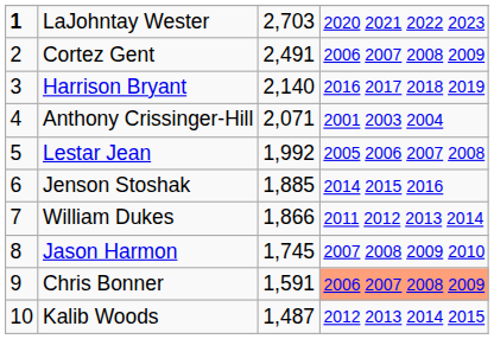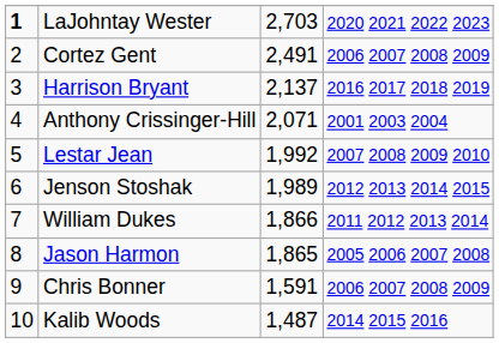 <table class="wikitable">
 <tr>
 </tr>
 <tr>
 <td><strong>1</strong></td>
 <td>LaJohntay Wester</td>
 <td>2,703</td>
 <td style="font-size:80%;"><a href='#'>2020</a> <a href='#'>2021</a> <a href='#'>2022</a> <a href='#'>2023</a></td>
 </tr>
 <tr>
 <td>2</td>
 <td>Cortez Gent</td>
 <td>2,491</td>
 <td style="font-size:80%;"><a href='#'>2006</a> <a href='#'>2007</a> <a href='#'>2008</a> <a href='#'>2009</a></td>
 </tr>
 <tr>
 <td>3</td>
 <td><a href='#'>Harrison Bryant</a></td>
-<td>2,140</td>
+<td>2,137</td>
 <td style="font-size:80%;"><a href='#'>2016</a> <a href='#'>2017</a> <a href='#'>2018</a> <a href='#'>2019</a></td>
 </tr>
 <tr>
 <td>4</td>
 <td>Anthony Crissinger-Hill</td>
 <td>2,071</td>
 <td style="font-size:80%;"><a href='#'>2001</a> <a href='#'>2003</a> <a href='#'>2004</a></td>
 </tr>
 <tr>
 <td>5</td>
 <td><a href='#'>Lestar Jean</a></td>
 <td>1,992</td>
-<td style="font-size:80%;"><a href='#'>2005</a> <a href='#'>2006</a> <a href='#'>2007</a> <a href='#'>2008</a></td>
+<td style="font-size:80%;"><a href='#'>2007</a> <a href='#'>2008</a> <a href='#'>2009</a> <a href='#'>2010</a></td>
 </tr>
 <tr>
 <td>6</td>
 <td>Jenson Stoshak</td>
-<td>1,885</td>
-<td style="font-size:80%;"><a href='#'>2014</a> <a href='#'>2015</a> <a href='#'>2016</a></td>
+<td>1,989</td>
+<td style="font-size:80%;"><a href='#'>2012</a> <a href='#'>2013</a> <a href='#'>2014</a> <a href='#'>2015</a></td>
 </tr>
 <tr>
 <td>7</td>
 <td>William Dukes</td>
 <td>1,866</td>
 <td style="font-size:80%;"><a href='#'>2011</a> <a href='#'>2012</a> <a href='#'>2013</a> <a href='#'>2014</a></td>
 </tr>
 <tr>
 <td>8</td>
 <td><a href='#'>Jason Harmon</a></td>
-<td>1,745</td>
-<td style="font-size:80%;"><a href='#'>2007</a> <a href='#'>2008</a> <a href='#'>2009</a> <a href='#'>2010</a></td>
+<td>1,865</td>
+<td style="font-size:80%;"><a href='#'>2005</a> <a href='#'>2006</a> <a href='#'>2007</a> <a href='#'>2008</a></td>
 </tr>
 <tr>
 <td>9</td>
 <td>Chris Bonner</td>
 <td>1,591</td>
-<td style="background: lightsalmon; font-size:80%;"><a href='#'>2006</a> <a href='#'>2007</a> <a href='#'>2008</a> <a href='#'>2009</a></td>
+<td style="font-size:80%;"><a href='#'>2006</a> <a href='#'>2007</a> <a href='#'>2008</a> <a href='#'>2009</a></td>
 </tr>
 <tr>
 <td>10</td>
 <td>Kalib Woods</td>
 <td>1,487</td>
-<td style="font-size:80%;"><a href='#'>2012</a> <a href='#'>2013</a> <a href='#'>2014</a> <a href='#'>2015</a></td>
+<td style="font-size:80%;"><a href='#'>2014</a> <a href='#'>2015</a> <a href='#'>2016</a></td>
 </tr>
 </table>
